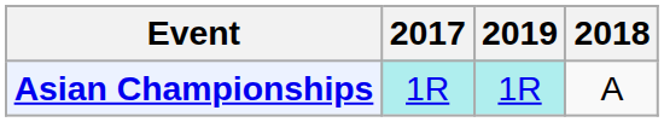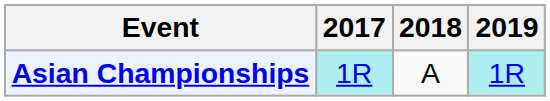 <table class="wikitable" style="font-size: 90%; text-align:center">
 <tr>
 <th>Event</th>
 <th>2017</th>
+<th>2018</th>
 <th>2019</th>
-<th>2018</th>
 </tr>
 <tr>
 <td bgcolor="#ECF2FF"; align="left"><strong><a href='#'>Asian Championships</a></strong></td>
 <td bgcolor=AFEEEE><a href='#'>1R</a></td>
+<td>A</td>
 <td bgcolor=AFEEEE><a href='#'>1R</a></td>
-<td>A</td>
 </tr>
 </table>
